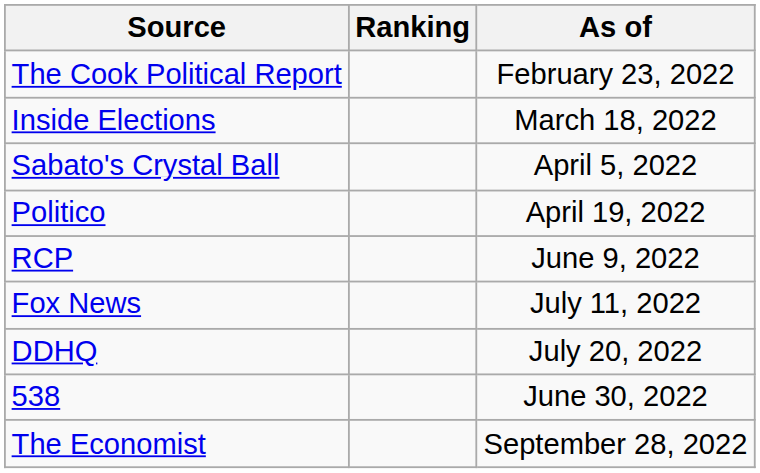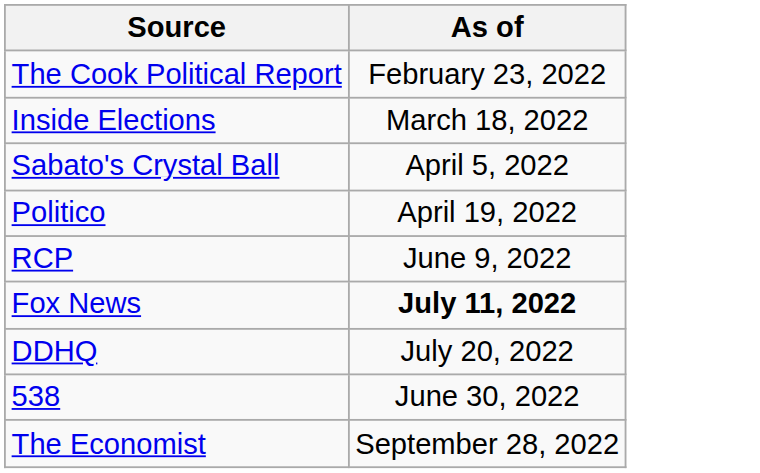 <table class="wikitable" style="text-align:center">
 <tr>
 <th>Source</th>
-<th>Ranking</th>
 <th>As of</th>
 </tr>
 <tr>
 <td align=left><a href='#'>The Cook Political Report</a></td>
-<td></td>
 <td>February 23, 2022</td>
 </tr>
 <tr>
 <td align=left><a href='#'>Inside Elections</a></td>
-<td></td>
 <td>March 18, 2022</td>
 </tr>
 <tr>
 <td align=left><a href='#'>Sabato's Crystal Ball</a></td>
-<td></td>
 <td>April 5, 2022</td>
 </tr>
 <tr>
 <td style="text-align:left;"><a href='#'>Politico</a></td>
-<td></td>
 <td>April 19, 2022</td>
 </tr>
 <tr>
 <td align="left"><a href='#'>RCP</a></td>
-<td></td>
 <td>June 9, 2022</td>
 </tr>
 <tr>
 <td align=left><a href='#'>Fox News</a></td>
-<td></td>
-<td>July 11, 2022</td>
+<td><strong>July 11, 2022</strong></td>
 </tr>
 <tr>
 <td align="left"><a href='#'>DDHQ</a></td>
-<td></td>
 <td>July 20, 2022</td>
 </tr>
 <tr>
 <td align="left"><a href='#'>538</a></td>
-<td></td>
 <td>June 30, 2022</td>
 </tr>
 <tr>
 <td align="left"><a href='#'>The Economist</a></td>
-<td></td>
 <td>September 28, 2022</td>
 </tr>
 </table>
